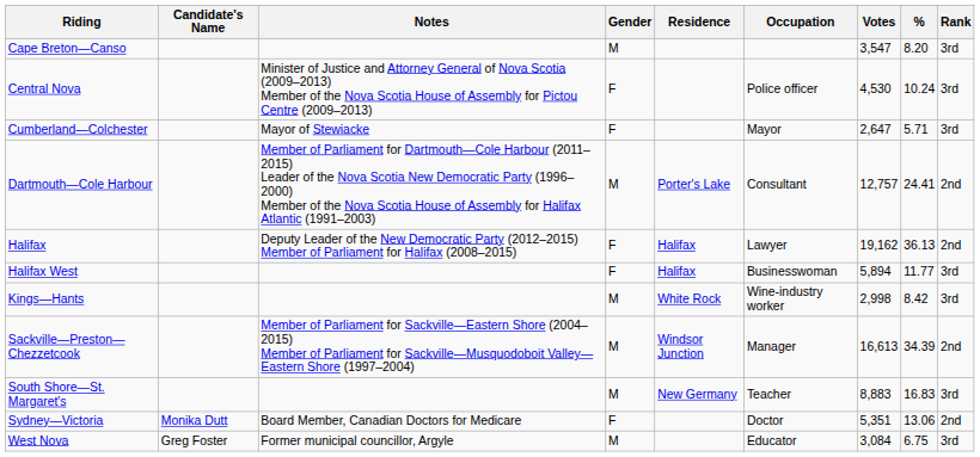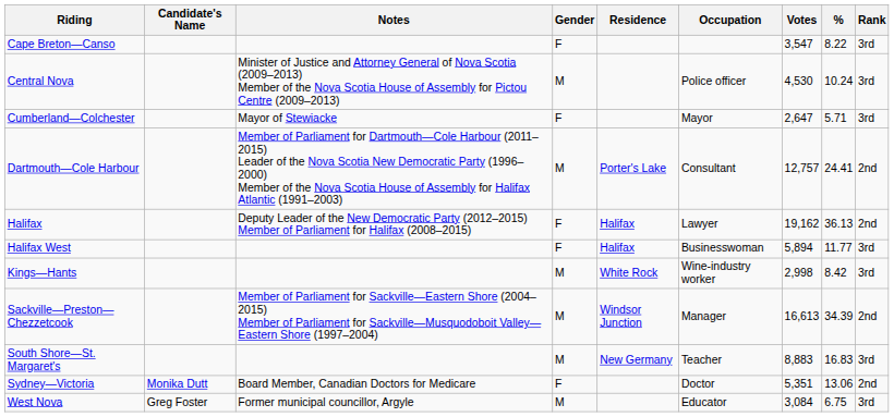 <table class="wikitable sortable">
 <tr>
 <th>Riding</th>
 <th>Candidate's Name</th>
 <th>Notes</th>
 <th>Gender</th>
 <th>Residence</th>
 <th>Occupation</th>
 <th>Votes</th>
 <th>%</th>
 <th>Rank</th>
 </tr>
 <tr>
 <td><a href='#'>Cape Breton—Canso</a></td>
 <td></td>
 <td></td>
-<td>M</td>
+<td>F</td>
 <td></td>
 <td></td>
 <td>3,547</td>
-<td>8.20</td>
+<td>8.22</td>
 <td>3rd</td>
 </tr>
 <tr>
 <td><a href='#'>Central Nova</a></td>
 <td></td>
 <td>Minister of Justice and <a href='#'>Attorney General</a> of <a href='#'>Nova Scotia</a> (2009–2013)<br> Member of the <a href='#'>Nova Scotia House of Assembly</a> for <a href='#'>Pictou Centre</a> (2009–2013)</td>
-<td>F</td>
+<td>M</td>
 <td></td>
 <td>Police officer</td>
 <td>4,530</td>
 <td>10.24</td>
 <td>3rd</td>
 </tr>
 <tr>
 <td><a href='#'>Cumberland—Colchester</a></td>
 <td></td>
 <td>Mayor of <a href='#'>Stewiacke</a></td>
 <td>F</td>
 <td></td>
 <td>Mayor</td>
 <td>2,647</td>
 <td>5.71</td>
 <td>3rd</td>
 </tr>
 <tr>
 <td><a href='#'>Dartmouth—Cole Harbour</a></td>
 <td></td>
 <td><a href='#'>Member of Parliament</a> for <a href='#'>Dartmouth—Cole Harbour</a> (2011–2015) <br> Leader of the <a href='#'>Nova Scotia New Democratic Party</a> (1996–2000) <br> Member of the <a href='#'>Nova Scotia House of Assembly</a> for <a href='#'>Halifax Atlantic</a> (1991–2003)</td>
 <td>M</td>
 <td><a href='#'>Porter's Lake</a></td>
 <td>Consultant</td>
 <td>12,757</td>
 <td>24.41</td>
 <td>2nd</td>
 </tr>
 <tr>
 <td><a href='#'>Halifax</a></td>
 <td></td>
 <td>Deputy Leader of the <a href='#'>New Democratic Party</a> (2012–2015) <br> <a href='#'>Member of Parliament</a> for <a href='#'>Halifax</a> (2008–2015)</td>
 <td>F</td>
 <td><a href='#'>Halifax</a></td>
 <td>Lawyer</td>
 <td>19,162</td>
 <td>36.13</td>
 <td>2nd</td>
 </tr>
 <tr>
 <td><a href='#'>Halifax West</a></td>
 <td></td>
 <td></td>
 <td>F</td>
 <td><a href='#'>Halifax</a></td>
 <td>Businesswoman</td>
 <td>5,894</td>
 <td>11.77</td>
 <td>3rd</td>
 </tr>
 <tr>
 <td><a href='#'>Kings—Hants</a></td>
 <td></td>
 <td></td>
 <td>M</td>
 <td><a href='#'>White Rock</a></td>
 <td>Wine-industry worker</td>
 <td>2,998</td>
 <td>8.42</td>
 <td>3rd</td>
 </tr>
 <tr>
 <td><a href='#'>Sackville—Preston—Chezzetcook</a></td>
 <td></td>
 <td><a href='#'>Member of Parliament</a> for <a href='#'>Sackville—Eastern Shore</a> (2004–2015) <br> <a href='#'>Member of Parliament</a> for <a href='#'>Sackville—Musquodoboit Valley—Eastern Shore</a> (1997–2004)</td>
 <td>M</td>
 <td><a href='#'>Windsor Junction</a></td>
 <td>Manager</td>
 <td>16,613</td>
 <td>34.39</td>
 <td>2nd</td>
 </tr>
 <tr>
 <td><a href='#'>South Shore—St. Margaret's</a></td>
 <td></td>
 <td></td>
 <td>M</td>
 <td><a href='#'>New Germany</a></td>
 <td>Teacher</td>
 <td>8,883</td>
 <td>16.83</td>
 <td>3rd</td>
 </tr>
 <tr>
 <td><a href='#'>Sydney—Victoria</a></td>
 <td><a href='#'>Monika Dutt</a></td>
 <td>Board Member, Canadian Doctors for Medicare</td>
 <td>F</td>
 <td></td>
 <td>Doctor</td>
 <td>5,351</td>
 <td>13.06</td>
 <td>2nd</td>
 </tr>
 <tr>
 <td><a href='#'>West Nova</a></td>
 <td>Greg Foster</td>
 <td>Former municipal councillor, Argyle</td>
 <td>M</td>
 <td></td>
 <td>Educator</td>
 <td>3,084</td>
 <td>6.75</td>
 <td>3rd</td>
 </tr>
 </table>
